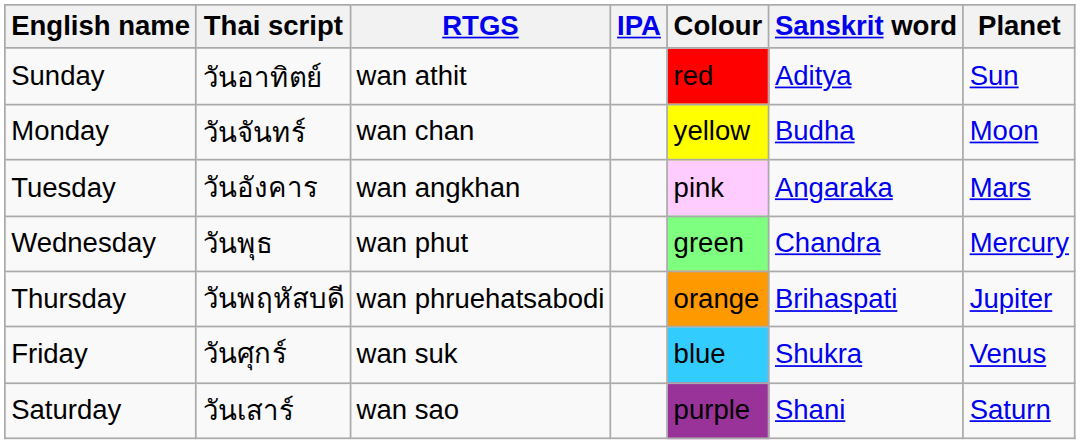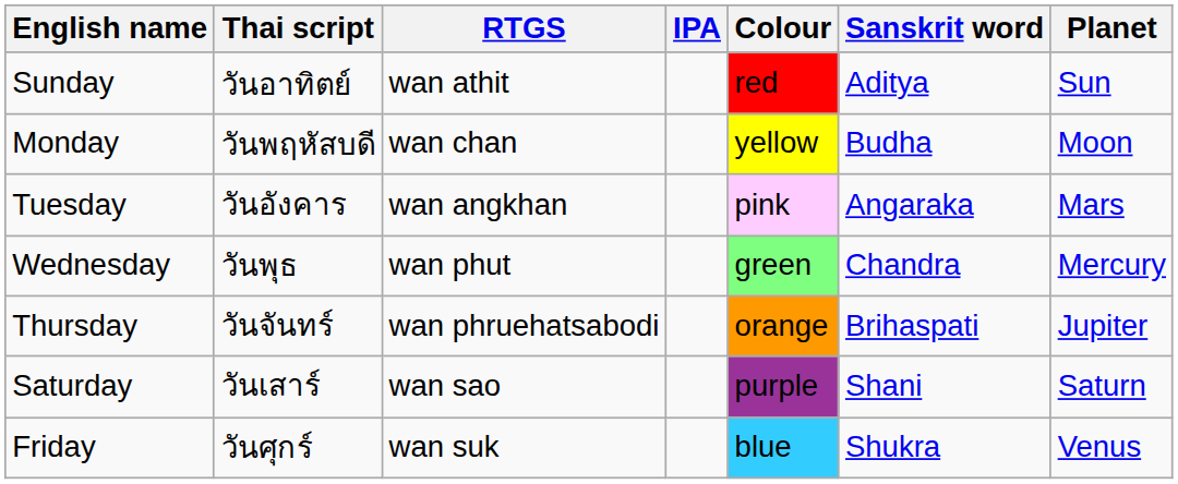 <table class="wikitable">
 <tr>
 <th>English name</th>
 <th>Thai script</th>
 <th><a href='#'>RTGS</a></th>
 <th><a href='#'>IPA</a></th>
 <th>Colour</th>
 <th><a href='#'>Sanskrit</a> word</th>
 <th>Planet</th>
 </tr>
 <tr>
 <td>Sunday</td>
 <td>วันอาทิตย์</td>
 <td>wan athit</td>
 <td></td>
 <td bgcolor="red"><span>red</span></td>
 <td><a href='#'>Aditya</a></td>
 <td><a href='#'>Sun</a></td>
 </tr>
 <tr>
 <td>Monday</td>
-<td>วันจันทร์</td>
+<td>วันพฤหัสบดี</td>
 <td>wan chan</td>
 <td></td>
 <td bgcolor="yellow">yellow</td>
 <td><a href='#'>Budha</a></td>
 <td><a href='#'>Moon</a></td>
 </tr>
 <tr>
 <td>Tuesday</td>
 <td>วันอังคาร</td>
 <td>wan angkhan</td>
 <td></td>
 <td bgcolor="#ffccff">pink</td>
 <td><a href='#'>Angaraka</a></td>
 <td><a href='#'>Mars</a></td>
 </tr>
 <tr>
 <td>Wednesday</td>
 <td>วันพุธ</td>
 <td>wan phut</td>
 <td></td>
 <td bgcolor="#7fff7f">green</td>
 <td><a href='#'>Chandra</a></td>
 <td><a href='#'>Mercury</a></td>
 </tr>
 <tr>
 <td>Thursday</td>
-<td>วันพฤหัสบดี</td>
+<td>วันจันทร์</td>
 <td>wan phruehatsabodi</td>
 <td></td>
 <td bgcolor="#ff9900">orange</td>
 <td><a href='#'>Brihaspati</a></td>
 <td><a href='#'>Jupiter</a></td>
+</tr>
+<tr>
+<td>Saturday</td>
+<td>วันเสาร์</td>
+<td>wan sao</td>
+<td></td>
+<td bgcolor="#993399"><span>purple</span></td>
+<td><a href='#'>Shani</a></td>
+<td><a href='#'>Saturn</a></td>
 </tr>
 <tr>
 <td>Friday</td>
 <td>วันศุกร์</td>
 <td>wan suk</td>
 <td></td>
 <td bgcolor="#33ccff">blue</td>
 <td><a href='#'>Shukra</a></td>
 <td><a href='#'>Venus</a></td>
 </tr>
-<tr>
-<td>Saturday</td>
-<td>วันเสาร์</td>
-<td>wan sao</td>
-<td></td>
-<td bgcolor="#993399"><span>purple</span></td>
-<td><a href='#'>Shani</a></td>
-<td><a href='#'>Saturn</a></td>
-</tr>
 </table>
